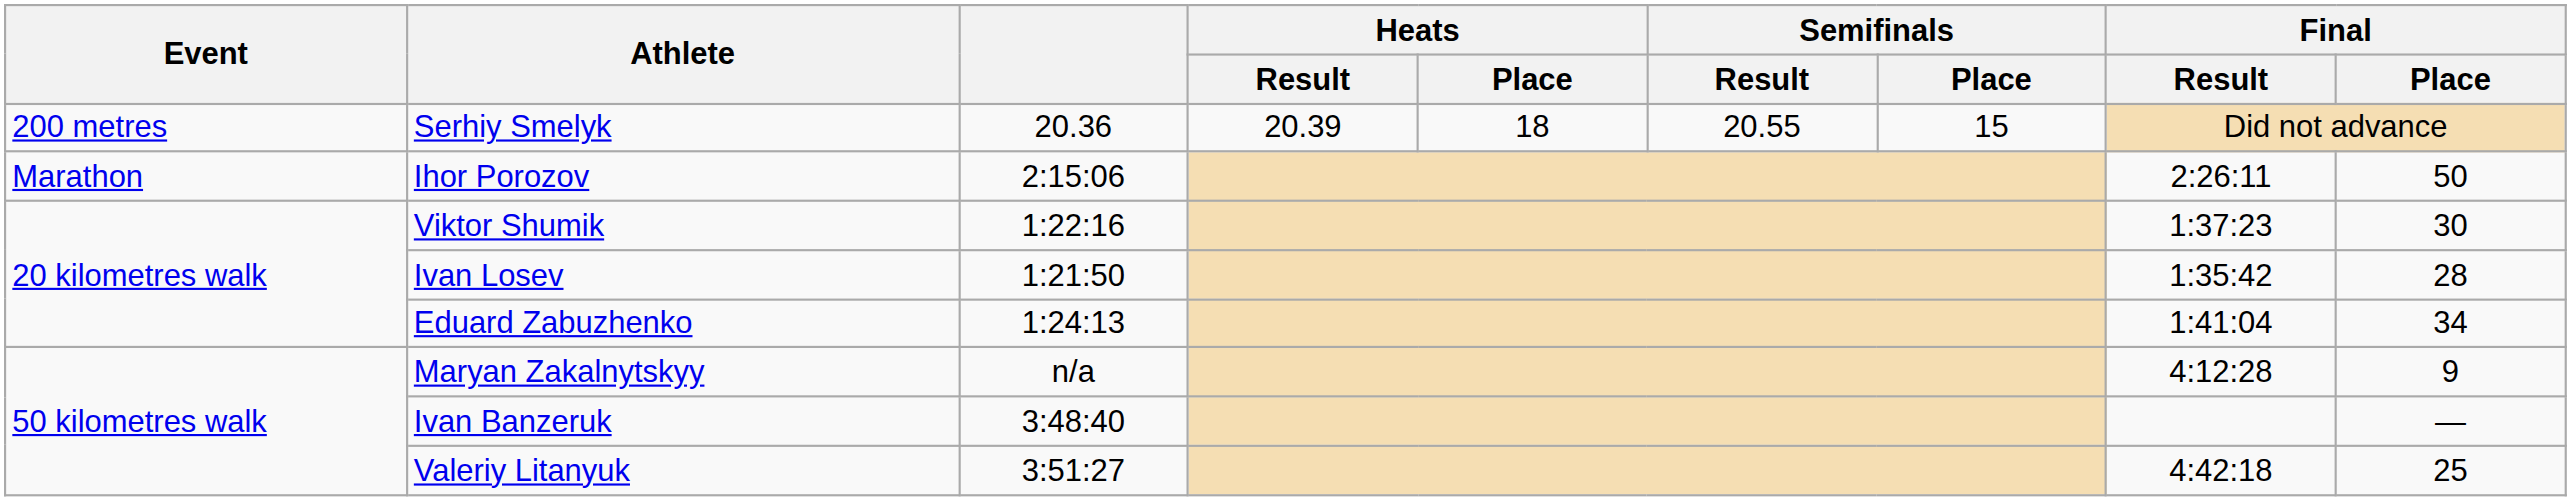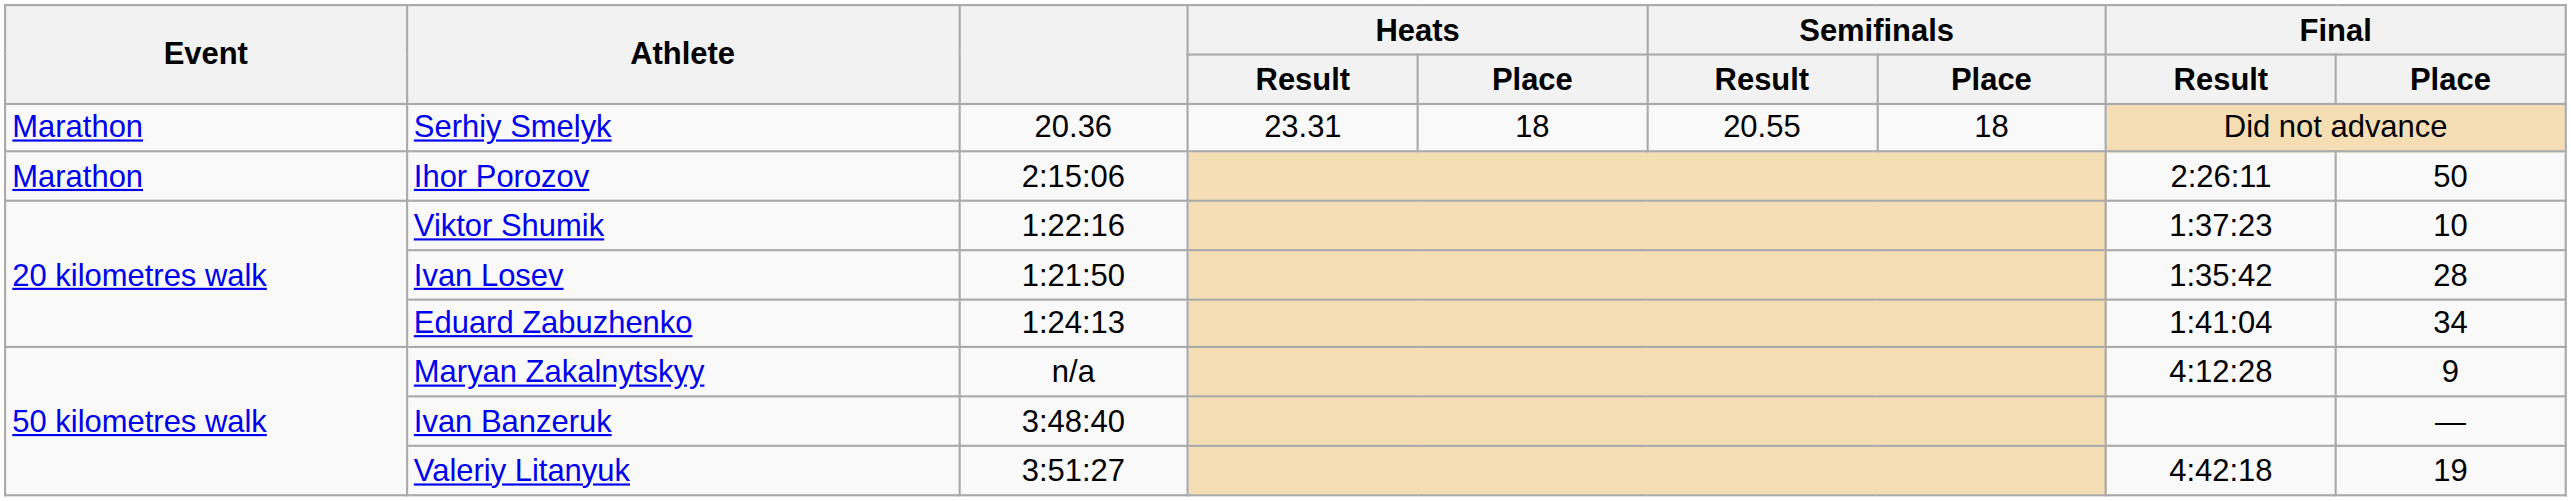 <table class=wikitable style="font-size:90%">
 <tr>
 <th rowspan=2, width=180>Event</th>
 <th rowspan=2, width=250>Athlete</th>
 <th rowspan=2, width=100></th>
 <th colspan=2>Heats</th>
 <th colspan=2>Semifinals</th>
 <th colspan=2>Final</th>
 </tr>
 <tr>
 <th width=100>Result</th>
 <th width=100>Place</th>
 <th width=100>Result</th>
 <th width=100>Place</th>
 <th width=100>Result</th>
 <th width=100>Place</th>
 </tr>
 <tr align=center>
-<td align=left><a href='#'>200 metres</a></td>
+<td align=left><a href='#'>Marathon</a></td>
 <td align=left><a href='#'>Serhiy Smelyk</a></td>
 <td align=center>20.36</td>
-<td>20.39</td>
+<td>23.31</td>
 <td>18</td>
 <td>20.55</td>
-<td>15</td>
+<td>18</td>
 <td colspan=2, bgcolor=wheat>Did not advance</td>
 </tr>
 <tr align=center>
 <td align=left><a href='#'>Marathon</a></td>
 <td align=left><a href='#'>Ihor Porozov</a></td>
 <td align=center>2:15:06</td>
 <td colspan=4, bgcolor=wheat></td>
 <td>2:26:11</td>
 <td>50</td>
 </tr>
 <tr align=center>
 <td rowspan=3, align=left><a href='#'>20 kilometres walk</a></td>
 <td align=left><a href='#'>Viktor Shumik</a></td>
 <td align=center>1:22:16</td>
 <td colspan=4, bgcolor=wheat></td>
 <td>1:37:23</td>
-<td>30</td>
+<td>10</td>
 </tr>
 <tr align=center>
 <td align=left><a href='#'>Ivan Losev</a></td>
 <td align=center>1:21:50</td>
 <td colspan=4, bgcolor=wheat></td>
 <td>1:35:42</td>
 <td>28</td>
 </tr>
 <tr align=center>
 <td align=left><a href='#'>Eduard Zabuzhenko</a></td>
 <td align=center>1:24:13</td>
 <td colspan=4, bgcolor=wheat></td>
 <td>1:41:04</td>
 <td>34</td>
 </tr>
 <tr align=center>
 <td rowspan=3, align=left><a href='#'>50 kilometres walk</a></td>
 <td align=left><a href='#'>Maryan Zakalnytskyy</a></td>
 <td align=center>n/a</td>
 <td colspan=4, bgcolor=wheat></td>
 <td>4:12:28 </td>
 <td>9</td>
 </tr>
 <tr align=center>
 <td align=left><a href='#'>Ivan Banzeruk</a></td>
 <td align=center>3:48:40</td>
 <td colspan=4, bgcolor=wheat></td>
 <td></td>
 <td>—</td>
 </tr>
 <tr align=center>
 <td align=left><a href='#'>Valeriy Litanyuk</a></td>
 <td align=center>3:51:27</td>
 <td colspan=4, bgcolor=wheat></td>
 <td>4:42:18</td>
-<td>25</td>
+<td>19</td>
 </tr>
 </table>
